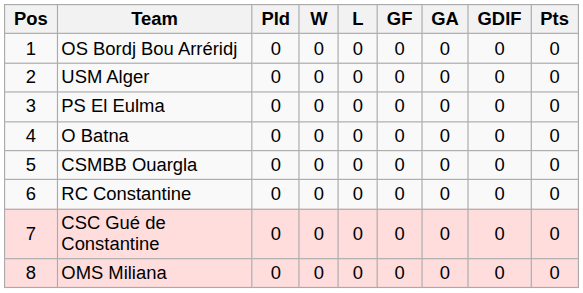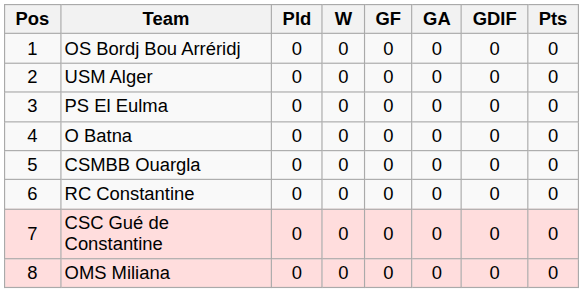 <table class=wikitable style="text-align:center" width=500>
 <tr>
 <th width=5%>Pos</th>
 <th width=25%>Team</th>
 <th width=5%>Pld</th>
 <th width=5%>W</th>
-<th width=5%>L</th>
 <th width=5%>GF</th>
 <th width=5%>GA</th>
 <th width=5%>GDIF</th>
 <th width=5%>Pts</th>
 </tr>
 <tr>
 <td>1</td>
 <td align="left">OS Bordj Bou Arréridj</td>
-<td>0</td>
 <td>0</td>
 <td>0</td>
 <td>0</td>
 <td>0</td>
 <td>0</td>
 <td>0</td>
 </tr>
 <tr>
 <td>2</td>
 <td align="left">USM Alger</td>
 <td>0</td>
 <td>0</td>
 <td>0</td>
 <td>0</td>
 <td>0</td>
 <td>0</td>
-<td>0</td>
 </tr>
 <tr>
 <td>3</td>
 <td align="left">PS El Eulma</td>
-<td>0</td>
 <td>0</td>
 <td>0</td>
 <td>0</td>
 <td>0</td>
 <td>0</td>
 <td>0</td>
 </tr>
 <tr>
 <td>4</td>
 <td align="left">O Batna</td>
 <td>0</td>
 <td>0</td>
 <td>0</td>
 <td>0</td>
 <td>0</td>
 <td>0</td>
-<td>0</td>
 </tr>
 <tr>
 <td>5</td>
 <td align="left">CSMBB Ouargla</td>
-<td>0</td>
 <td>0</td>
 <td>0</td>
 <td>0</td>
 <td>0</td>
 <td>0</td>
 <td>0</td>
 </tr>
 <tr>
 <td>6</td>
 <td align="left">RC Constantine</td>
 <td>0</td>
 <td>0</td>
 <td>0</td>
 <td>0</td>
 <td>0</td>
 <td>0</td>
-<td>0</td>
 </tr>
 <tr bgcolor=#ffdddd>
 <td>7</td>
 <td align="left">CSC Gué de Constantine</td>
-<td>0</td>
 <td>0</td>
 <td>0</td>
 <td>0</td>
 <td>0</td>
 <td>0</td>
 <td>0</td>
 </tr>
 <tr bgcolor=#ffdddd>
 <td>8</td>
 <td align="left">OMS Miliana</td>
 <td>0</td>
 <td>0</td>
 <td>0</td>
 <td>0</td>
 <td>0</td>
 <td>0</td>
-<td>0</td>
 </tr>
 </table>
